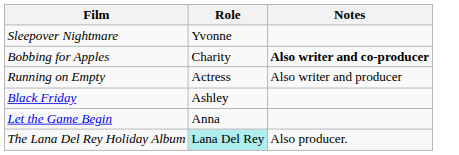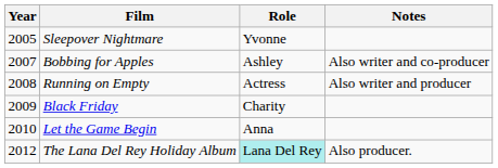 <table class="wikitable sortable">
 <tr>
+<th>Year</th>
 <th>Film</th>
 <th>Role</th>
 <th class="unsortable">Notes</th>
 </tr>
 <tr>
+<td>2005</td>
 <td><em>Sleepover Nightmare</em></td>
 <td>Yvonne</td>
 <td></td>
 </tr>
 <tr>
+<td>2007</td>
 <td><em>Bobbing for Apples</em></td>
-<td>Charity</td>
-<td><strong>Also writer and co-producer</strong></td>
+<td>Ashley</td>
+<td>Also writer and co-producer</td>
 </tr>
 <tr>
+<td>2008</td>
 <td><em>Running on Empty</em></td>
 <td>Actress</td>
 <td>Also writer and producer</td>
 </tr>
 <tr>
+<td>2009</td>
 <td><em><a href='#'>Black Friday</a></em></td>
-<td>Ashley</td>
+<td>Charity</td>
 <td></td>
 </tr>
 <tr>
+<td>2010</td>
 <td><em><a href='#'>Let the Game Begin</a></em></td>
 <td>Anna</td>
 <td></td>
 </tr>
 <tr>
+<td>2012</td>
 <td data-sort-value="Lana Del Rey Holiday Album, The"><em>The Lana Del Rey Holiday Album</em></td>
 <td style="background: paleturquoise;">Lana Del Rey</td>
 <td>Also producer.</td>
 </tr>
 </table>
